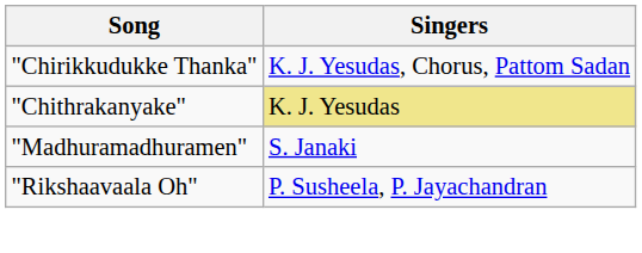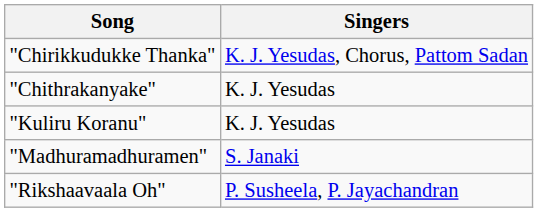 <table class="wikitable" style="font-size:95%;">
 <tr>
 <th>Song</th>
 <th>Singers</th>
 </tr>
 <tr>
 <td>"Chirikkudukke Thanka"</td>
 <td><a href='#'>K. J. Yesudas</a>, Chorus, <a href='#'>Pattom Sadan</a></td>
 </tr>
 <tr>
 <td>"Chithrakanyake"</td>
-<td style="background: khaki;">K. J. Yesudas</td>
+<td>K. J. Yesudas</td>
+</tr>
+<tr>
+<td>"Kuliru Koranu"</td>
+<td>K. J. Yesudas</td>
 </tr>
 <tr>
 <td>"Madhuramadhuramen"</td>
 <td><a href='#'>S. Janaki</a></td>
 </tr>
 <tr>
 <td>"Rikshaavaala Oh"</td>
 <td><a href='#'>P. Susheela</a>, <a href='#'>P. Jayachandran</a></td>
 </tr>
 </table>
